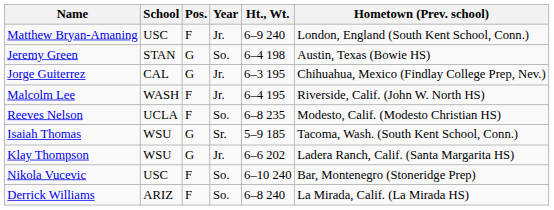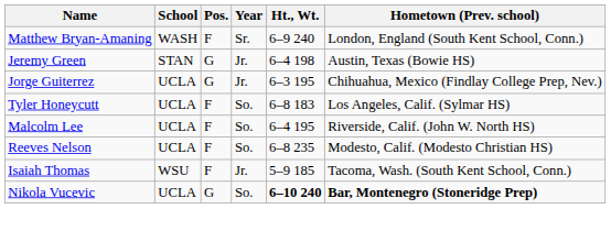 <table class="wikitable">
 <tr>
 <th>Name</th>
 <th>School</th>
 <th>Pos.</th>
 <th>Year</th>
 <th>Ht., Wt.</th>
 <th>Hometown (Prev. school)</th>
 </tr>
 <tr>
 <td><a href='#'>Matthew Bryan-Amaning</a></td>
-<td>USC</td>
+<td>WASH</td>
 <td>F</td>
-<td>Jr.</td>
+<td>Sr.</td>
 <td>6–9 240</td>
 <td>London, England (South Kent School, Conn.)</td>
 </tr>
 <tr>
 <td><a href='#'>Jeremy Green</a></td>
 <td>STAN</td>
 <td>G</td>
-<td>So.</td>
+<td>Jr.</td>
 <td>6–4 198</td>
 <td>Austin, Texas (Bowie HS)</td>
 </tr>
 <tr>
 <td><a href='#'>Jorge Guiterrez</a></td>
-<td>CAL</td>
+<td>UCLA</td>
 <td>G</td>
 <td>Jr.</td>
 <td>6–3 195</td>
 <td>Chihuahua, Mexico (Findlay College Prep, Nev.)</td>
 </tr>
 <tr>
+<td><a href='#'>Tyler Honeycutt</a></td>
+<td>UCLA</td>
+<td>F</td>
+<td>So.</td>
+<td>6–8 183</td>
+<td>Los Angeles, Calif. (Sylmar HS)</td>
+</tr>
+<tr>
 <td><a href='#'>Malcolm Lee</a></td>
-<td>WASH</td>
+<td>UCLA</td>
 <td>F</td>
-<td>Jr.</td>
+<td>So.</td>
 <td>6–4 195</td>
 <td>Riverside, Calif. (John W. North HS)</td>
 </tr>
 <tr>
 <td><a href='#'>Reeves Nelson</a></td>
 <td>UCLA</td>
 <td>F</td>
 <td>So.</td>
 <td>6–8 235</td>
 <td>Modesto, Calif. (Modesto Christian HS)</td>
 </tr>
 <tr>
 <td><a href='#'>Isaiah Thomas</a></td>
 <td>WSU</td>
-<td>G</td>
-<td>Sr.</td>
+<td>F</td>
+<td>Jr.</td>
 <td>5–9 185</td>
 <td>Tacoma, Wash. (South Kent School, Conn.)</td>
 </tr>
 <tr>
-<td><a href='#'>Klay Thompson</a></td>
-<td>WSU</td>
+<td><a href='#'>Nikola Vucevic</a></td>
+<td>UCLA</td>
 <td>G</td>
-<td>Jr.</td>
-<td>6–6 202</td>
-<td>Ladera Ranch, Calif. (Santa Margarita HS)</td>
-</tr>
-<tr>
-<td><a href='#'>Nikola Vucevic</a></td>
-<td>USC</td>
-<td>F</td>
 <td>So.</td>
-<td>6–10 240</td>
-<td>Bar, Montenegro (Stoneridge Prep)</td>
-</tr>
-<tr>
-<td><a href='#'>Derrick Williams</a></td>
-<td>ARIZ</td>
-<td>F</td>
-<td>So.</td>
-<td>6–8 240</td>
-<td>La Mirada, Calif. (La Mirada HS)</td>
+<td><strong>6–10 240</strong></td>
+<td><strong>Bar, Montenegro (Stoneridge Prep)</strong></td>
 </tr>
 </table>
